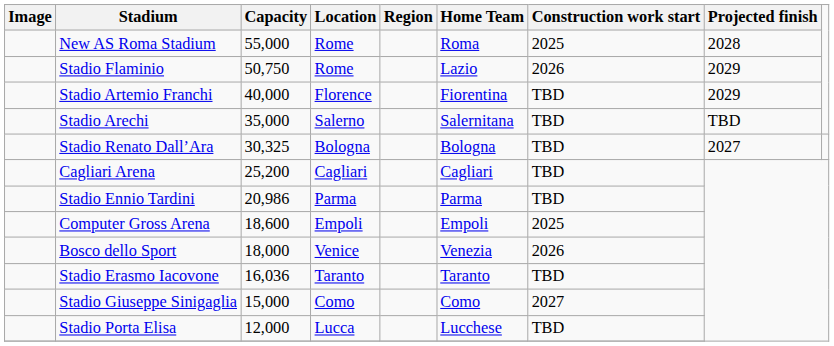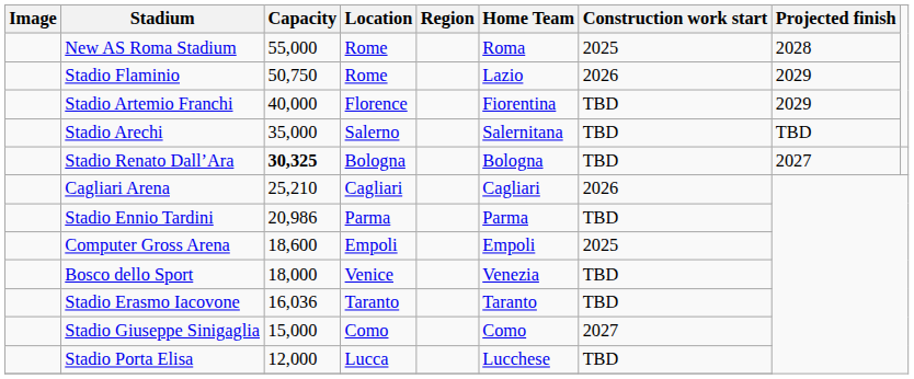 <table class="wikitable sortable">
 <tr>
 <th>Image</th>
 <th>Stadium</th>
 <th>Capacity</th>
 <th>Location</th>
 <th>Region</th>
 <th>Home Team</th>
 <th>Construction work start</th>
 <th>Projected finish</th>
 </tr>
 <tr>
 <td></td>
 <td><a href='#'>New AS Roma Stadium</a></td>
 <td>55,000</td>
 <td><a href='#'>Rome</a></td>
 <td></td>
 <td><a href='#'>Roma</a></td>
 <td>2025</td>
 <td>2028</td>
 </tr>
 <tr>
 <td></td>
 <td><a href='#'>Stadio Flaminio</a></td>
 <td>50,750</td>
 <td><a href='#'>Rome</a></td>
 <td></td>
 <td><a href='#'>Lazio</a></td>
 <td>2026</td>
 <td>2029</td>
 </tr>
 <tr>
 <td></td>
 <td><a href='#'>Stadio Artemio Franchi</a></td>
 <td>40,000</td>
 <td><a href='#'>Florence</a></td>
 <td></td>
 <td><a href='#'>Fiorentina</a></td>
 <td>TBD</td>
 <td>2029</td>
 </tr>
 <tr>
 <td></td>
 <td><a href='#'>Stadio Arechi</a></td>
 <td>35,000</td>
 <td><a href='#'>Salerno</a></td>
 <td></td>
 <td><a href='#'>Salernitana</a></td>
 <td>TBD</td>
 <td>TBD</td>
 </tr>
 <tr>
 <td></td>
 <td><a href='#'>Stadio Renato Dall’Ara</a></td>
-<td>30,325</td>
+<td><strong>30,325</strong></td>
 <td><a href='#'>Bologna</a></td>
 <td></td>
 <td><a href='#'>Bologna</a></td>
 <td>TBD</td>
 <td>2027</td>
 <td></td>
 </tr>
 <tr>
 <td></td>
 <td><a href='#'>Cagliari Arena</a></td>
-<td>25,200</td>
+<td>25,210</td>
 <td><a href='#'>Cagliari</a></td>
 <td></td>
 <td><a href='#'>Cagliari</a></td>
-<td>TBD</td>
+<td>2026</td>
 </tr>
 <tr>
 <td></td>
 <td><a href='#'>Stadio Ennio Tardini</a></td>
 <td>20,986</td>
 <td><a href='#'>Parma</a></td>
 <td></td>
 <td><a href='#'>Parma</a></td>
 <td>TBD</td>
 </tr>
 <tr>
 <td></td>
 <td><a href='#'>Computer Gross Arena</a></td>
 <td>18,600</td>
 <td><a href='#'>Empoli</a></td>
 <td></td>
 <td><a href='#'>Empoli</a></td>
 <td>2025</td>
 </tr>
 <tr>
 <td></td>
 <td><a href='#'>Bosco dello Sport</a></td>
 <td>18,000</td>
 <td><a href='#'>Venice</a></td>
 <td></td>
 <td><a href='#'>Venezia</a></td>
-<td>2026</td>
+<td>TBD</td>
 </tr>
 <tr>
 <td></td>
 <td><a href='#'>Stadio Erasmo Iacovone</a></td>
 <td>16,036</td>
 <td><a href='#'>Taranto</a></td>
 <td></td>
 <td><a href='#'>Taranto</a></td>
 <td>TBD</td>
 </tr>
 <tr>
 <td></td>
 <td><a href='#'>Stadio Giuseppe Sinigaglia</a></td>
 <td>15,000</td>
 <td><a href='#'>Como</a></td>
 <td></td>
 <td><a href='#'>Como</a></td>
 <td>2027</td>
 </tr>
 <tr>
 <td></td>
 <td><a href='#'>Stadio Porta Elisa</a></td>
 <td>12,000</td>
 <td><a href='#'>Lucca</a></td>
 <td></td>
 <td><a href='#'>Lucchese</a></td>
 <td>TBD</td>
 </tr>
 <tr>
 </tr>
 </table>
